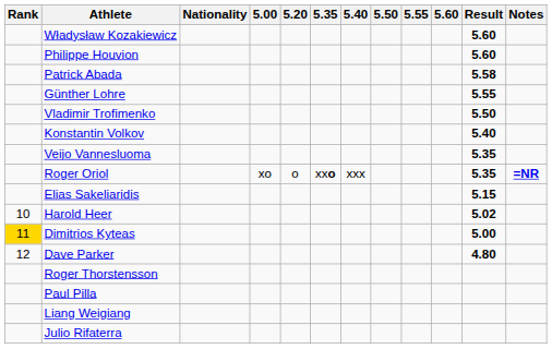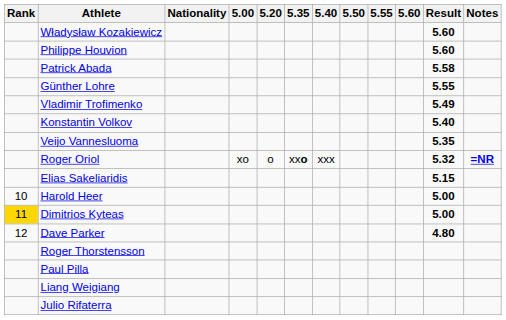 <table class="wikitable sortable" style="text-align:center">
 <tr>
 <th>Rank</th>
 <th>Athlete</th>
 <th>Nationality</th>
 <th>5.00</th>
 <th>5.20</th>
 <th>5.35</th>
 <th>5.40</th>
 <th>5.50</th>
 <th>5.55</th>
 <th>5.60</th>
 <th>Result</th>
 <th>Notes</th>
 </tr>
 <tr>
 <td></td>
 <td align=left><a href='#'>Władysław Kozakiewicz</a></td>
 <td align=left></td>
 <td></td>
 <td></td>
 <td></td>
 <td></td>
 <td></td>
 <td></td>
 <td></td>
 <td><strong>5.60</strong></td>
 <td></td>
 </tr>
 <tr>
 <td></td>
 <td align=left><a href='#'>Philippe Houvion</a></td>
 <td align=left></td>
 <td></td>
 <td></td>
 <td></td>
 <td></td>
 <td></td>
 <td></td>
 <td></td>
 <td><strong>5.60</strong></td>
 <td></td>
 </tr>
 <tr>
 <td></td>
 <td align=left><a href='#'>Patrick Abada</a></td>
 <td align=left></td>
 <td></td>
 <td></td>
 <td></td>
 <td></td>
 <td></td>
 <td></td>
 <td></td>
 <td><strong>5.58</strong></td>
 <td></td>
 </tr>
 <tr>
 <td></td>
 <td align=left><a href='#'>Günther Lohre</a></td>
 <td align=left></td>
 <td></td>
 <td></td>
 <td></td>
 <td></td>
 <td></td>
 <td></td>
 <td></td>
 <td><strong>5.55</strong></td>
 <td></td>
 </tr>
 <tr>
 <td></td>
 <td align=left><a href='#'>Vladimir Trofimenko</a></td>
 <td align=left></td>
 <td></td>
 <td></td>
 <td></td>
 <td></td>
 <td></td>
 <td></td>
 <td></td>
-<td><strong>5.50</strong></td>
+<td><strong>5.49</strong></td>
 <td></td>
 </tr>
 <tr>
 <td></td>
 <td align=left><a href='#'>Konstantin Volkov</a></td>
 <td align=left></td>
 <td></td>
 <td></td>
 <td></td>
 <td></td>
 <td></td>
 <td></td>
 <td></td>
 <td><strong>5.40</strong></td>
 <td></td>
 </tr>
 <tr>
 <td></td>
 <td align=left><a href='#'>Veijo Vannesluoma</a></td>
 <td align=left></td>
 <td></td>
 <td></td>
 <td></td>
 <td></td>
 <td></td>
 <td></td>
 <td></td>
 <td><strong>5.35</strong></td>
 <td></td>
 </tr>
 <tr>
 <td></td>
 <td align=left><a href='#'>Roger Oriol</a></td>
 <td align=left></td>
 <td>xo</td>
 <td>o</td>
 <td>xx<strong>o</strong></td>
 <td>xxx</td>
 <td></td>
 <td></td>
 <td></td>
-<td><strong>5.35</strong></td>
+<td><strong>5.32</strong></td>
 <td><strong><a href='#'>=NR</a></strong></td>
 </tr>
 <tr>
 <td></td>
 <td align=left><a href='#'>Elias Sakeliaridis</a></td>
 <td align=left></td>
 <td></td>
 <td></td>
 <td></td>
 <td></td>
 <td></td>
 <td></td>
 <td></td>
 <td><strong>5.15</strong></td>
 <td></td>
 </tr>
 <tr>
 <td>10</td>
 <td align=left><a href='#'>Harold Heer</a></td>
 <td align=left></td>
 <td></td>
 <td></td>
 <td></td>
 <td></td>
 <td></td>
 <td></td>
 <td></td>
-<td><strong>5.02</strong></td>
+<td><strong>5.00</strong></td>
 <td></td>
 </tr>
 <tr>
 <td style="background: gold;">11</td>
 <td align=left><a href='#'>Dimitrios Kyteas</a></td>
 <td align=left></td>
 <td></td>
 <td></td>
 <td></td>
 <td></td>
 <td></td>
 <td></td>
 <td></td>
 <td><strong>5.00</strong></td>
 <td></td>
 </tr>
 <tr>
 <td>12</td>
 <td align=left><a href='#'>Dave Parker</a></td>
 <td align=left></td>
 <td></td>
 <td></td>
 <td></td>
 <td></td>
 <td></td>
 <td></td>
 <td></td>
 <td><strong>4.80</strong></td>
 <td></td>
 </tr>
 <tr>
 <td></td>
 <td align=left><a href='#'>Roger Thorstensson</a></td>
 <td align=left></td>
 <td></td>
 <td></td>
 <td></td>
 <td></td>
 <td></td>
 <td></td>
 <td></td>
 <td><strong></strong></td>
 <td></td>
 </tr>
 <tr>
 <td></td>
 <td align=left><a href='#'>Paul Pilla</a></td>
 <td align=left></td>
 <td></td>
 <td></td>
 <td></td>
 <td></td>
 <td></td>
 <td></td>
 <td></td>
 <td><strong></strong></td>
 <td></td>
 </tr>
 <tr>
 <td></td>
 <td align=left><a href='#'>Liang Weigiang</a></td>
 <td align=left></td>
 <td></td>
 <td></td>
 <td></td>
 <td></td>
 <td></td>
 <td></td>
 <td></td>
 <td><strong></strong></td>
 <td></td>
 </tr>
 <tr>
 <td></td>
 <td align=left><a href='#'>Julio Rifaterra</a></td>
 <td align=left></td>
 <td></td>
 <td></td>
 <td></td>
 <td></td>
 <td></td>
 <td></td>
 <td></td>
 <td><strong></strong></td>
 <td></td>
 </tr>
 </table>
